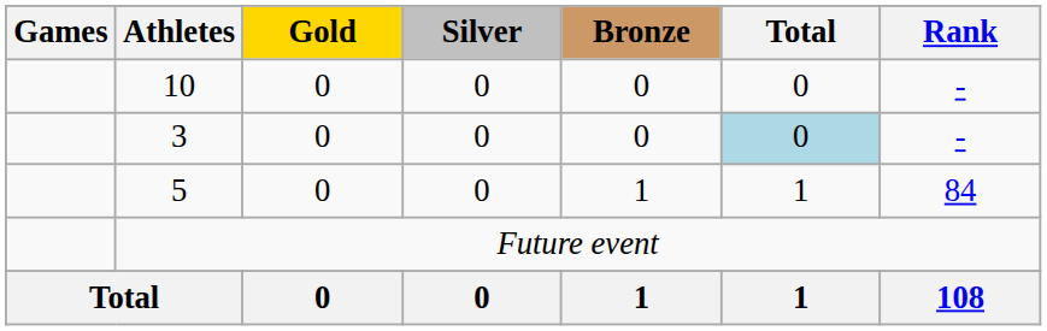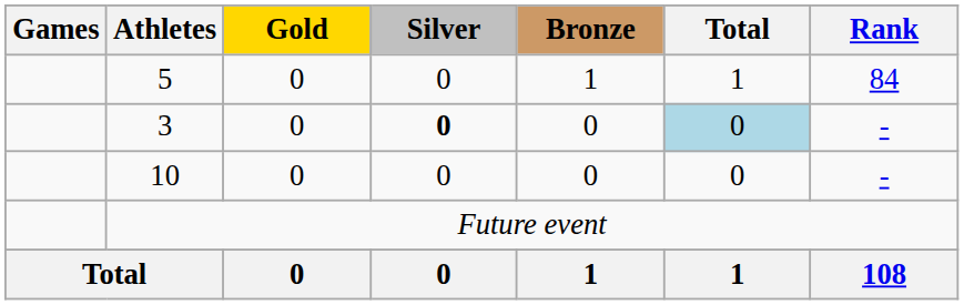 <table class="wikitable sortable" style="text-align:center; font-size:90%;">
 <tr>
 <th>Games</th>
 <th>Athletes</th>
 <th style="background:gold; width:4.5em; font-weight:bold;">Gold</th>
 <th style="background:silver; width:4.5em; font-weight:bold;">Silver</th>
 <th style="background:#cc9966; width:4.5em; font-weight:bold;">Bronze</th>
 <th style="width:4.5em; font-weight:bold;">Total</th>
 <th style="width:4.5em; font-weight:bold;"><a href='#'>Rank</a></th>
 </tr>
 <tr>
 <td align=left></td>
+<td>5</td>
+<td>0</td>
+<td>0</td>
+<td>1</td>
+<td>1</td>
+<td><a href='#'>84</a></td>
+</tr>
+<tr>
+<td align=left></td>
+<td>3</td>
+<td>0</td>
+<td><strong>0</strong></td>
+<td>0</td>
+<td style="background: lightblue;">0</td>
+<td><a href='#'>-</a></td>
+</tr>
+<tr>
+<td align=left></td>
 <td>10</td>
 <td>0</td>
 <td>0</td>
 <td>0</td>
 <td>0</td>
 <td><a href='#'>-</a></td>
-</tr>
-<tr>
-<td align=left></td>
-<td>3</td>
-<td>0</td>
-<td>0</td>
-<td>0</td>
-<td style="background: lightblue;">0</td>
-<td><a href='#'>-</a></td>
-</tr>
-<tr>
-<td align=left></td>
-<td>5</td>
-<td>0</td>
-<td>0</td>
-<td>1</td>
-<td>1</td>
-<td><a href='#'>84</a></td>
 </tr>
 <tr>
 <td align=left><em></em></td>
 <td colspan=6><em>Future event</em></td>
 </tr>
 <tr>
 <th colspan=2>Total</th>
 <th>0</th>
 <th>0</th>
 <th>1</th>
 <th>1</th>
 <th><a href='#'>108</a></th>
 </tr>
 </table>
